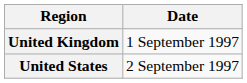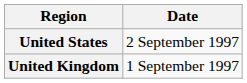 <table class="wikitable plainrowheaders">
 <tr>
 <th scope="col">Region</th>
 <th scope="col">Date</th>
 </tr>
 <tr>
+<th scope="row">United States</th>
+<td>2 September 1997</td>
+</tr>
+<tr>
 <th scope="row">United Kingdom</th>
 <td>1 September 1997</td>
 </tr>
-<tr>
-<th scope="row">United States</th>
-<td>2 September 1997</td>
-</tr>
 </table>
